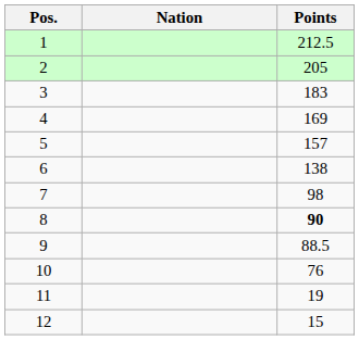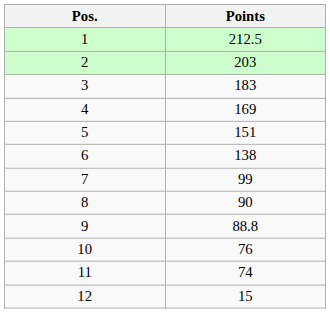 <table class="wikitable gauche" cellspacing="1" style="width:350px;">
 <tr style="background:#efefef; text-align:center;">
 <th style="width:70px;">Pos.</th>
-<th>Nation</th>
 <th style="width:70px;">Points</th>
 </tr>
 <tr style="vertical-align:top; text-align:center; background:#ccffcc;">
 <td>1</td>
-<td style="text-align:left;"></td>
 <td>212.5</td>
 </tr>
 <tr style="vertical-align:top; text-align:center; background:#ccffcc;">
 <td>2</td>
-<td style="text-align:left;"></td>
-<td>205</td>
+<td>203</td>
 </tr>
 <tr style="vertical-align:top; text-align:center;">
 <td>3</td>
-<td style="text-align:left;"></td>
 <td>183</td>
 </tr>
 <tr style="vertical-align:top; text-align:center;">
 <td>4</td>
-<td style="text-align:left;"></td>
 <td>169</td>
 </tr>
 <tr style="vertical-align:top; text-align:center;">
 <td>5</td>
-<td style="text-align:left;"></td>
-<td>157</td>
+<td>151</td>
 </tr>
 <tr style="vertical-align:top; text-align:center;">
 <td>6</td>
-<td style="text-align:left;"></td>
 <td>138</td>
 </tr>
 <tr style="vertical-align:top; text-align:center;">
 <td>7</td>
-<td style="text-align:left;"></td>
-<td>98</td>
+<td>99</td>
 </tr>
 <tr style="vertical-align:top; text-align:center;">
 <td>8</td>
-<td style="text-align:left;"></td>
-<td><strong>90</strong></td>
+<td>90</td>
 </tr>
 <tr style="vertical-align:top; text-align:center;">
 <td>9</td>
-<td style="text-align:left;"></td>
-<td>88.5</td>
+<td>88.8</td>
 </tr>
 <tr style="vertical-align:top; text-align:center;">
 <td>10</td>
-<td style="text-align:left;"></td>
 <td>76</td>
 </tr>
 <tr style="vertical-align:top; text-align:center;">
 <td>11</td>
-<td style="text-align:left;"></td>
-<td>19</td>
+<td>74</td>
 </tr>
 <tr style="vertical-align:top; text-align:center;">
 <td>12</td>
-<td style="text-align:left;"></td>
 <td>15</td>
 </tr>
 </table>
